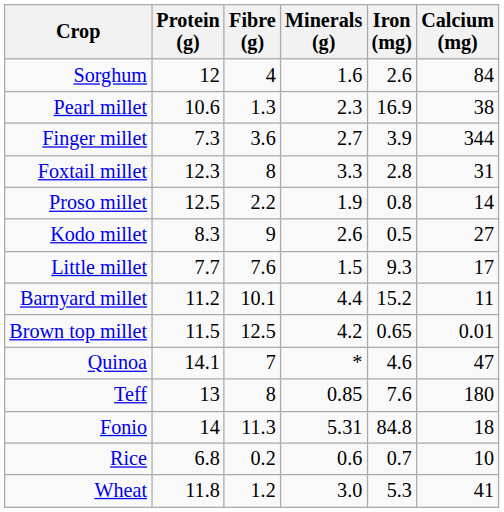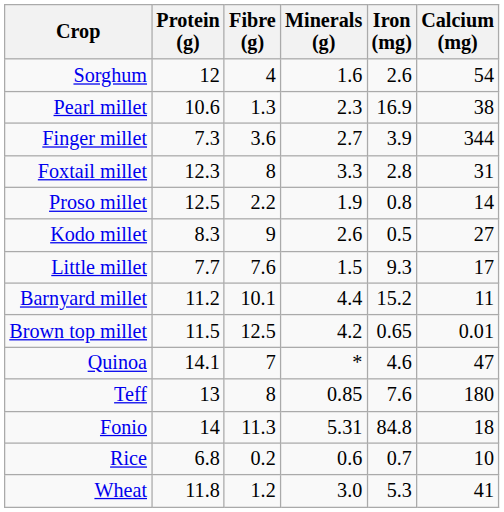 <table class="wikitable sortable" style="text-align:right;">
 <tr>
 <th>Crop</th>
 <th>Protein<br>(g)</th>
 <th>Fibre<br>(g)</th>
 <th>Minerals<br>(g)</th>
 <th>Iron<br>(mg)</th>
 <th>Calcium<br>(mg)</th>
 </tr>
 <tr>
 <td><a href='#'>Sorghum</a></td>
 <td>12</td>
 <td>4</td>
 <td>1.6</td>
 <td>2.6</td>
-<td>84</td>
+<td>54</td>
 </tr>
 <tr>
 <td><a href='#'>Pearl millet</a></td>
 <td>10.6</td>
 <td>1.3</td>
 <td>2.3</td>
 <td>16.9</td>
 <td>38</td>
 </tr>
 <tr>
 <td><a href='#'>Finger millet</a></td>
 <td>7.3</td>
 <td>3.6</td>
 <td>2.7</td>
 <td>3.9</td>
 <td>344</td>
 </tr>
 <tr>
 <td><a href='#'>Foxtail millet</a></td>
 <td>12.3</td>
 <td>8</td>
 <td>3.3</td>
 <td>2.8</td>
 <td>31</td>
 </tr>
 <tr>
 <td><a href='#'>Proso millet</a></td>
 <td>12.5</td>
 <td>2.2</td>
 <td>1.9</td>
 <td>0.8</td>
 <td>14</td>
 </tr>
 <tr>
 <td><a href='#'>Kodo millet</a></td>
 <td>8.3</td>
 <td>9</td>
 <td>2.6</td>
 <td>0.5</td>
 <td>27</td>
 </tr>
 <tr>
 <td><a href='#'>Little millet</a></td>
 <td>7.7</td>
 <td>7.6</td>
 <td>1.5</td>
 <td>9.3</td>
 <td>17</td>
 </tr>
 <tr>
 <td><a href='#'>Barnyard millet</a></td>
 <td>11.2</td>
 <td>10.1</td>
 <td>4.4</td>
 <td>15.2</td>
 <td>11</td>
 </tr>
 <tr>
 <td><a href='#'>Brown top millet</a></td>
 <td>11.5</td>
 <td>12.5</td>
 <td>4.2</td>
 <td>0.65</td>
 <td>0.01</td>
 </tr>
 <tr>
 <td><a href='#'>Quinoa</a></td>
 <td>14.1</td>
 <td>7</td>
 <td>*</td>
 <td>4.6</td>
 <td>47</td>
 </tr>
 <tr>
 <td><a href='#'>Teff</a></td>
 <td>13</td>
 <td>8</td>
 <td>0.85</td>
 <td>7.6</td>
 <td>180</td>
 </tr>
 <tr>
 <td><a href='#'>Fonio</a></td>
 <td>14</td>
 <td>11.3</td>
 <td>5.31</td>
 <td>84.8</td>
 <td>18</td>
 </tr>
 <tr>
 <td><a href='#'>Rice</a></td>
 <td>6.8</td>
 <td>0.2</td>
 <td>0.6</td>
 <td>0.7</td>
 <td>10</td>
 </tr>
 <tr>
 <td><a href='#'>Wheat</a></td>
 <td>11.8</td>
 <td>1.2</td>
 <td>3.0</td>
 <td>5.3</td>
 <td>41</td>
 </tr>
 </table>
